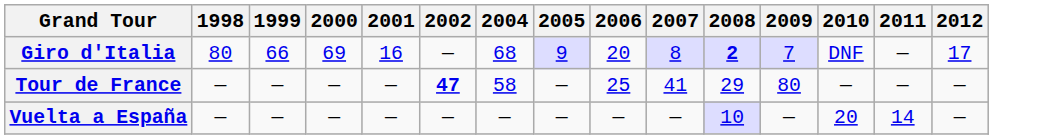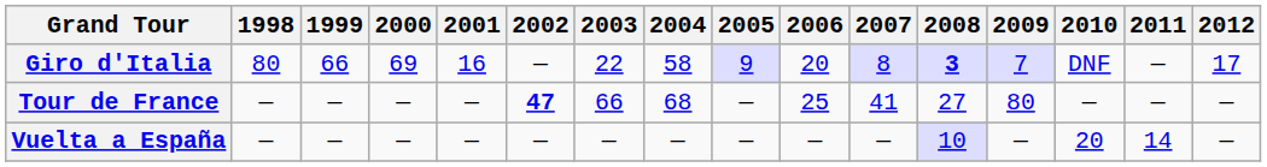 <table class="wikitable plainrowheaders">
 <tr>
 <th>Grand Tour</th>
 <th scope="col">1998</th>
 <th scope="col">1999</th>
 <th scope="col">2000</th>
 <th scope="col">2001</th>
 <th scope="col">2002</th>
+<th scope="col">2003</th>
 <th scope="col">2004</th>
 <th scope="col">2005</th>
 <th scope="col">2006</th>
 <th scope="col">2007</th>
 <th scope="col">2008</th>
 <th scope="col">2009</th>
 <th scope="col">2010</th>
 <th scope="col">2011</th>
 <th scope="col">2012</th>
 </tr>
 <tr style="text-align:center;">
 <th scope="row"> <a href='#'>Giro d'Italia</a></th>
 <td><a href='#'>80</a></td>
 <td><a href='#'>66</a></td>
 <td><a href='#'>69</a></td>
 <td><a href='#'>16</a></td>
 <td>—</td>
-<td><a href='#'>68</a></td>
+<td><a href='#'>22</a></td>
+<td><a href='#'>58</a></td>
 <td style="background:#ddf;"><a href='#'>9</a></td>
 <td><a href='#'>20</a></td>
 <td style="background:#ddf;"><a href='#'>8</a></td>
-<td style="background:#ddf;"><a href='#'><strong>2</strong></a></td>
+<td style="background:#ddf;"><a href='#'><strong>3</strong></a></td>
 <td style="background:#ddf;"><a href='#'>7</a></td>
 <td><a href='#'>DNF</a></td>
 <td>—</td>
 <td><a href='#'>17</a></td>
 </tr>
 <tr style="text-align:center;">
 <th scope="row"> <a href='#'>Tour de France</a></th>
 <td>—</td>
 <td>—</td>
 <td>—</td>
 <td>—</td>
 <td><strong><a href='#'>47</a></strong></td>
-<td><a href='#'>58</a></td>
+<td><a href='#'>66</a></td>
+<td><a href='#'>68</a></td>
 <td>—</td>
 <td><a href='#'>25</a></td>
 <td><a href='#'>41</a></td>
-<td><a href='#'>29</a></td>
+<td><a href='#'>27</a></td>
 <td><a href='#'>80</a></td>
 <td>—</td>
 <td>—</td>
 <td>—</td>
 </tr>
 <tr style="text-align:center;">
 <th scope="row"> <a href='#'>Vuelta a España</a></th>
 <td>—</td>
 <td>—</td>
 <td>—</td>
 <td>—</td>
 <td>—</td>
 <td>—</td>
 <td>—</td>
 <td>—</td>
 <td>—</td>
+<td>—</td>
 <td style="background:#ddf;"><a href='#'>10</a></td>
 <td>—</td>
 <td><a href='#'>20</a></td>
 <td><a href='#'>14</a></td>
 <td>—</td>
 </tr>
 </table>
